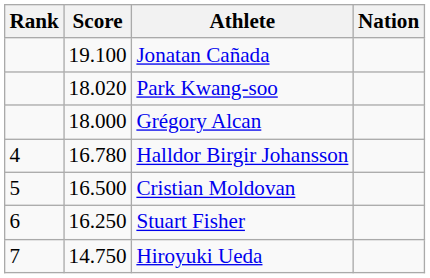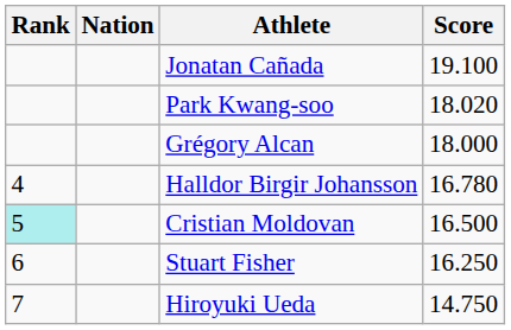 <table class="wikitable sortable" style="text-align:left">
 <tr>
 <th scope=col>Rank</th>
+<th scope=col>Nation</th>
+<th scope=col>Athlete</th>
 <th scope=col>Score</th>
-<th scope=col>Athlete</th>
-<th scope=col>Nation</th>
 </tr>
 <tr>
 <td></td>
+<td></td>
+<td align=left><a href='#'>Jonatan Cañada</a></td>
 <td>19.100</td>
-<td align=left><a href='#'>Jonatan Cañada</a></td>
-<td></td>
 </tr>
 <tr>
 <td></td>
+<td></td>
+<td align=left><a href='#'>Park Kwang-soo</a></td>
 <td>18.020</td>
-<td align=left><a href='#'>Park Kwang-soo</a></td>
-<td></td>
 </tr>
 <tr>
 <td></td>
+<td></td>
+<td align=left><a href='#'>Grégory Alcan</a></td>
 <td>18.000</td>
-<td align=left><a href='#'>Grégory Alcan</a></td>
-<td></td>
 </tr>
 <tr>
 <td>4</td>
+<td></td>
+<td align=left><a href='#'>Halldor Birgir Johansson</a></td>
 <td>16.780</td>
-<td align=left><a href='#'>Halldor Birgir Johansson</a></td>
-<td></td>
 </tr>
 <tr>
-<td>5</td>
+<td style="background: paleturquoise;">5</td>
+<td></td>
+<td align=left><a href='#'>Cristian Moldovan</a></td>
 <td>16.500</td>
-<td align=left><a href='#'>Cristian Moldovan</a></td>
-<td></td>
 </tr>
 <tr>
 <td>6</td>
+<td></td>
+<td align=left><a href='#'>Stuart Fisher</a></td>
 <td>16.250</td>
-<td align=left><a href='#'>Stuart Fisher</a></td>
-<td></td>
 </tr>
 <tr>
 <td>7</td>
+<td></td>
+<td align=left><a href='#'>Hiroyuki Ueda</a></td>
 <td>14.750</td>
-<td align=left><a href='#'>Hiroyuki Ueda</a></td>
-<td></td>
 </tr>
 </table>
